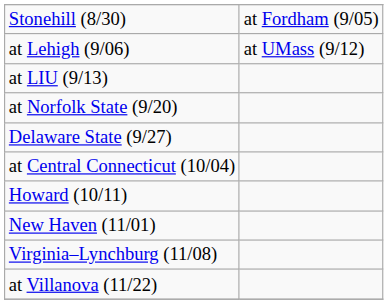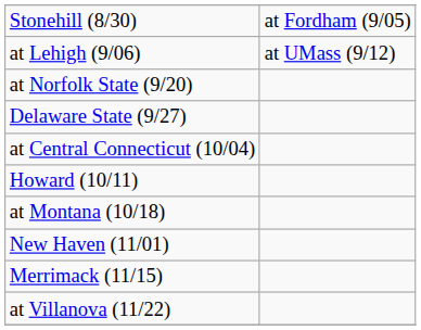 <table class="wikitable">
 <tr>
 </tr>
 <tr>
 <td><a href='#'>Stonehill</a> (8/30)</td>
 <td>at <a href='#'>Fordham</a> (9/05)</td>
 </tr>
 <tr>
 <td>at <a href='#'>Lehigh</a> (9/06)</td>
 <td>at <a href='#'>UMass</a> (9/12)</td>
-</tr>
-<tr>
-<td>at <a href='#'>LIU</a> (9/13)</td>
-<td></td>
 </tr>
 <tr>
 <td>at <a href='#'>Norfolk State</a> (9/20)</td>
 <td></td>
 </tr>
 <tr>
 <td><a href='#'>Delaware State</a> (9/27)</td>
 <td></td>
 </tr>
 <tr>
 <td>at <a href='#'>Central Connecticut</a> (10/04)</td>
 <td></td>
 </tr>
 <tr>
 <td><a href='#'>Howard</a> (10/11)</td>
 <td></td>
 </tr>
 <tr>
+<td>at <a href='#'>Montana</a> (10/18)</td>
+<td></td>
+</tr>
+<tr>
 <td><a href='#'>New Haven</a> (11/01)</td>
 <td></td>
 </tr>
 <tr>
-<td><a href='#'>Virginia–Lynchburg</a> (11/08)</td>
+<td><a href='#'>Merrimack</a> (11/15)</td>
 <td></td>
 </tr>
 <tr>
 <td>at <a href='#'>Villanova</a> (11/22)</td>
 <td></td>
 </tr>
 <tr>
 </tr>
 </table>
